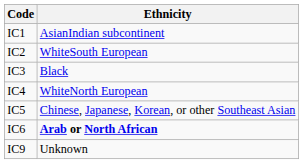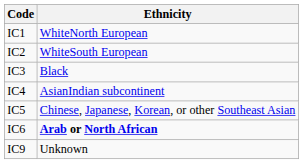 <table class="wikitable" style="border: 1px solid darkgray;">
 <tr>
 <th>Code</th>
 <th>Ethnicity</th>
 </tr>
 <tr>
 <td>IC1</td>
-<td><a href='#'>Asian</a><a href='#'>Indian subcontinent</a></td>
+<td><a href='#'>White</a><a href='#'>North European</a></td>
 </tr>
 <tr>
 <td>IC2</td>
 <td><a href='#'>White</a><a href='#'>South European</a></td>
 </tr>
 <tr>
 <td>IC3</td>
 <td><a href='#'>Black</a></td>
 </tr>
 <tr>
 <td>IC4</td>
-<td><a href='#'>White</a><a href='#'>North European</a></td>
+<td><a href='#'>Asian</a><a href='#'>Indian subcontinent</a></td>
 </tr>
 <tr>
 <td>IC5</td>
 <td><a href='#'>Chinese</a>, <a href='#'>Japanese</a>, <a href='#'>Korean</a>, or other <a href='#'>Southeast Asian</a></td>
 </tr>
 <tr>
 <td>IC6</td>
 <td><strong><a href='#'>Arab</a> or <a href='#'>North African</a></strong></td>
 </tr>
 <tr>
 <td>IC9</td>
 <td>Unknown</td>
 </tr>
 </table>
